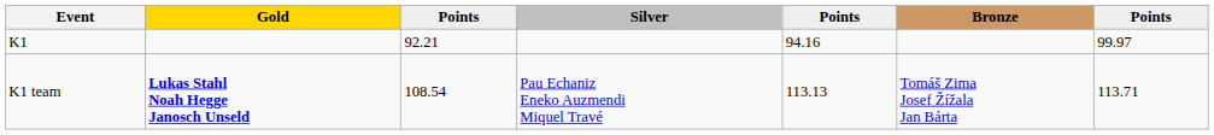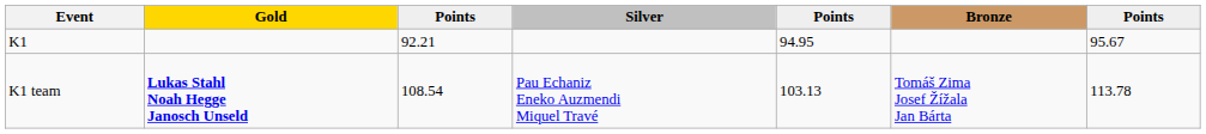 <table class="wikitable" width=100%>
 <tr>
 <th>Event</th>
 <td align=center bgcolor="gold"><strong>Gold</strong></td>
 <td align=center bgcolor="EFEFEF"><strong>Points</strong></td>
 <td align=center bgcolor="silver"><strong>Silver</strong></td>
 <td align=center bgcolor="EFEFEF"><strong>Points</strong></td>
 <td align=center bgcolor="CC9966"><strong>Bronze</strong></td>
 <td align=center bgcolor="EFEFEF"><strong>Points</strong></td>
 </tr>
 <tr>
 <td>K1</td>
 <td></td>
 <td>92.21</td>
 <td></td>
-<td>94.16</td>
+<td>94.95</td>
 <td></td>
-<td>99.97</td>
+<td>95.67</td>
 </tr>
 <tr>
 <td>K1 team</td>
 <td><strong><br><a href='#'>Lukas Stahl</a><br><a href='#'>Noah Hegge</a><br><a href='#'>Janosch Unseld</a></strong></td>
 <td>108.54</td>
 <td><br><a href='#'>Pau Echaniz</a><br><a href='#'>Eneko Auzmendi</a><br><a href='#'>Miquel Travé</a></td>
-<td>113.13</td>
+<td>103.13</td>
 <td><br><a href='#'>Tomáš Zima</a><br><a href='#'>Josef Žížala</a><br><a href='#'>Jan Bárta</a></td>
-<td>113.71</td>
+<td>113.78</td>
 </tr>
 </table>
